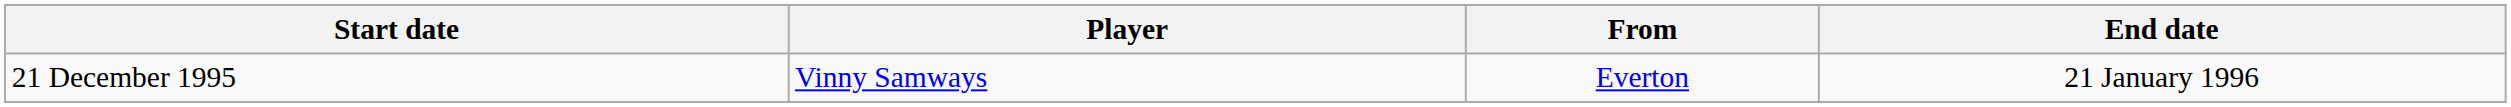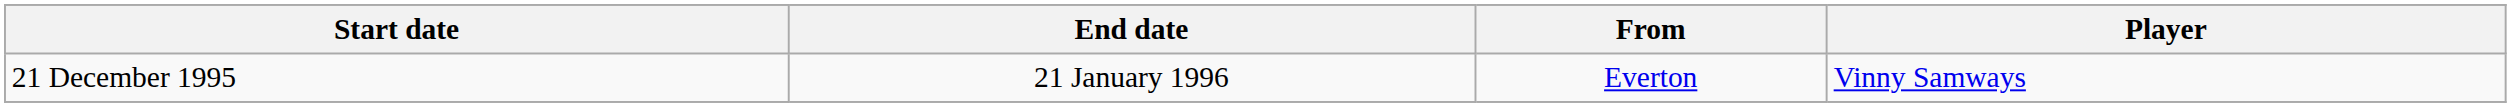 <table class="wikitable" style="text-align:center; font-size:95%;width:65%; text-align:left">
 <tr>
 <th><strong>Start date</strong></th>
+<th><strong>End date</strong></th>
+<th><strong>From</strong></th>
 <th><strong>Player</strong></th>
-<th><strong>From</strong></th>
-<th><strong>End date</strong></th>
 </tr>
 <tr --->
 <td>21 December 1995</td>
+<td align="center">21 January 1996</td>
+<td align="center"><a href='#'>Everton</a></td>
 <td> <a href='#'>Vinny Samways</a></td>
-<td align="center"><a href='#'>Everton</a></td>
-<td align="center">21 January 1996</td>
 </tr>
 </table>
